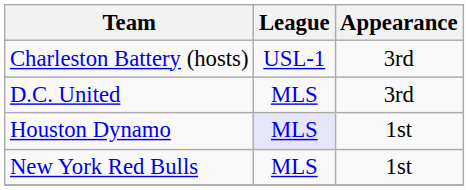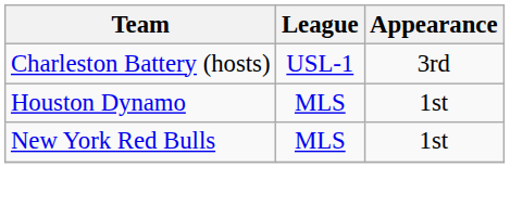 <table class="wikitable sortable" style="text-align:center">
 <tr>
 <th>Team</th>
 <th>League</th>
 <th>Appearance</th>
 </tr>
 <tr>
 <td style="text-align:left;"> <a href='#'>Charleston Battery</a> (hosts)</td>
 <td><a href='#'>USL-1</a></td>
 <td>3rd</td>
 </tr>
 <tr>
-<td style="text-align:left;"> <a href='#'>D.C. United</a></td>
+<td style="text-align:left;"> <a href='#'>Houston Dynamo</a></td>
 <td><a href='#'>MLS</a></td>
-<td>3rd</td>
-</tr>
-<tr>
-<td style="text-align:left;"> <a href='#'>Houston Dynamo</a></td>
-<td style="background: lavender;"><a href='#'>MLS</a></td>
 <td>1st</td>
 </tr>
 <tr>
 <td style="text-align:left;"> <a href='#'>New York Red Bulls</a></td>
 <td><a href='#'>MLS</a></td>
 <td>1st</td>
 </tr>
 <tr>
 </tr>
 </table>
